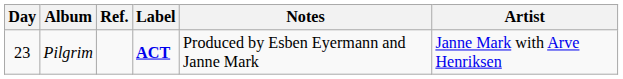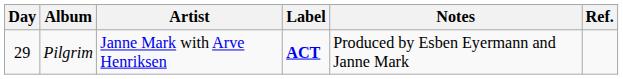 <table class="wikitable">
 <tr>
 <th>Day</th>
 <th>Album</th>
-<th>Ref.</th>
+<th>Artist</th>
 <th>Label</th>
 <th>Notes</th>
-<th>Artist</th>
+<th>Ref.</th>
 </tr>
 <tr>
-<td rowspan="1" style="text-align:center;">23</td>
+<td rowspan="1" style="text-align:center;">29</td>
 <td><em>Pilgrim</em></td>
-<td style="text-align:center;"></td>
+<td><a href='#'>Janne Mark</a> with <a href='#'>Arve Henriksen</a></td>
 <td><strong><a href='#'>ACT</a></strong></td>
 <td>Produced by Esben Eyermann and Janne Mark</td>
-<td><a href='#'>Janne Mark</a> with <a href='#'>Arve Henriksen</a></td>
+<td style="text-align:center;"></td>
 </tr>
 </table>
